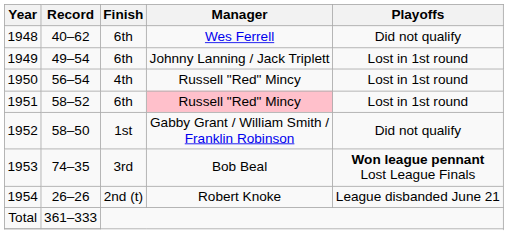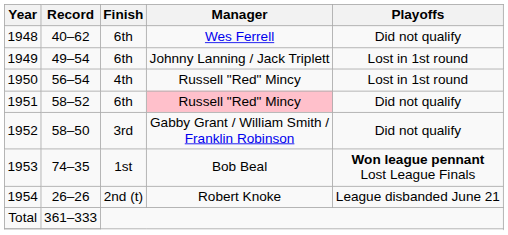 <table class="wikitable">
 <tr>
 <th>Year</th>
 <th>Record</th>
 <th>Finish</th>
 <th>Manager</th>
 <th>Playoffs</th>
 </tr>
 <tr align=center>
 <td>1948</td>
 <td>40–62</td>
 <td>6th</td>
 <td><a href='#'>Wes Ferrell</a></td>
 <td>Did not qualify</td>
 </tr>
 <tr align=center>
 <td>1949</td>
 <td>49–54</td>
 <td>6th</td>
 <td>Johnny Lanning / Jack Triplett</td>
 <td>Lost in 1st round</td>
 </tr>
 <tr align=center>
 <td>1950</td>
 <td>56–54</td>
 <td>4th</td>
 <td>Russell "Red" Mincy</td>
 <td>Lost in 1st round</td>
 </tr>
 <tr align=center>
 <td>1951</td>
 <td>58–52</td>
 <td>6th</td>
 <td style="background: pink;">Russell "Red" Mincy</td>
-<td>Lost in 1st round</td>
+<td>Did not qualify</td>
 </tr>
 <tr align=center>
 <td>1952</td>
 <td>58–50</td>
-<td>1st</td>
+<td>3rd</td>
 <td>Gabby Grant / William Smith /<br> <a href='#'>Franklin Robinson</a></td>
 <td>Did not qualify</td>
 </tr>
 <tr align=center>
 <td>1953</td>
 <td>74–35</td>
-<td>3rd</td>
+<td>1st</td>
 <td>Bob Beal</td>
 <td><strong>Won league pennant</strong><br>Lost League Finals</td>
 </tr>
 <tr align=center>
 <td>1954</td>
 <td>26–26</td>
 <td>2nd (t)</td>
 <td>Robert Knoke</td>
 <td>League disbanded June 21</td>
 </tr>
 <tr align=center>
 <td>Total</td>
 <td>361–333</td>
 </tr>
 <tr align=center>
 </tr>
 </table>
